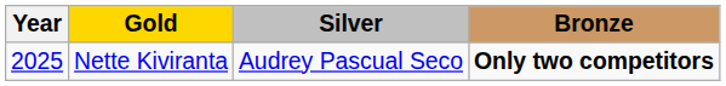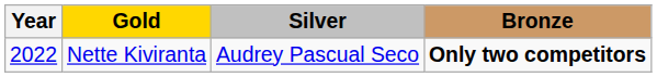 <table class="wikitable">
 <tr>
 <th>Year</th>
 <td align=center bgcolor=gold><strong>Gold</strong></td>
 <td align=center bgcolor=silver><strong>Silver</strong></td>
 <td align=center bgcolor=cc9966><strong>Bronze</strong></td>
 </tr>
 <tr>
-<td><a href='#'>2025</a></td>
+<td><a href='#'>2022</a></td>
 <td> <a href='#'>Nette Kiviranta</a></td>
 <td> <a href='#'>Audrey Pascual Seco</a></td>
 <td><strong>Only two competitors</strong></td>
 </tr>
 </table>
